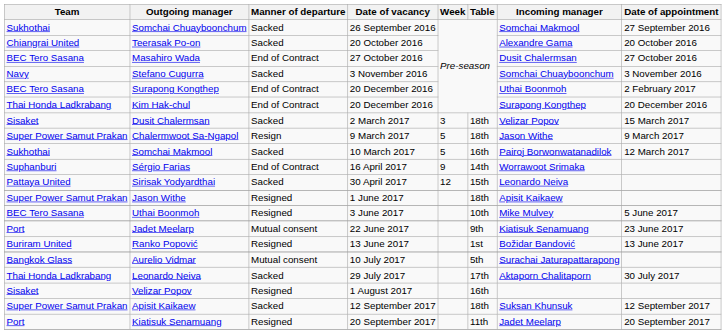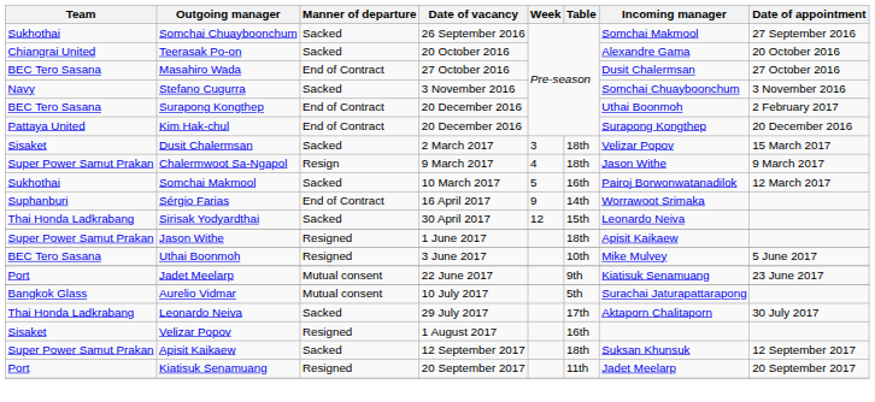 <table class="wikitable">
 <tr>
 <th>Team</th>
 <th>Outgoing manager</th>
 <th>Manner of departure</th>
 <th>Date of vacancy</th>
 <th>Week</th>
 <th>Table</th>
 <th>Incoming manager</th>
 <th>Date of appointment</th>
 </tr>
 <tr>
 <td><a href='#'>Sukhothai</a></td>
 <td> <a href='#'>Somchai Chuayboonchum</a></td>
 <td>Sacked</td>
 <td>26 September 2016</td>
 <td rowspan=6 colspan=2><em>Pre-season</em></td>
 <td> <a href='#'>Somchai Makmool</a></td>
 <td>27 September 2016</td>
 </tr>
 <tr>
 <td><a href='#'>Chiangrai United</a></td>
 <td> <a href='#'>Teerasak Po-on</a></td>
 <td>Sacked</td>
 <td>20 October 2016</td>
 <td> <a href='#'>Alexandre Gama</a></td>
 <td>20 October 2016</td>
 </tr>
 <tr>
 <td><a href='#'>BEC Tero Sasana</a></td>
 <td> <a href='#'>Masahiro Wada</a></td>
 <td>End of Contract</td>
 <td>27 October 2016</td>
 <td> <a href='#'>Dusit Chalermsan</a></td>
 <td>27 October 2016</td>
 </tr>
 <tr>
 <td><a href='#'>Navy</a></td>
 <td> <a href='#'>Stefano Cugurra</a></td>
 <td>Sacked</td>
 <td>3 November 2016</td>
 <td> <a href='#'>Somchai Chuayboonchum</a></td>
 <td>3 November 2016</td>
 </tr>
 <tr>
 <td><a href='#'>BEC Tero Sasana</a></td>
 <td> <a href='#'>Surapong Kongthep</a></td>
 <td>End of Contract</td>
 <td>20 December 2016</td>
 <td> <a href='#'>Uthai Boonmoh</a></td>
 <td>2 February 2017</td>
 </tr>
 <tr>
-<td><a href='#'>Thai Honda Ladkrabang</a></td>
+<td><a href='#'>Pattaya United</a></td>
 <td> <a href='#'>Kim Hak-chul</a></td>
 <td>End of Contract</td>
 <td>20 December 2016</td>
 <td> <a href='#'>Surapong Kongthep</a></td>
 <td>20 December 2016</td>
 </tr>
 <tr>
 <td><a href='#'>Sisaket</a></td>
 <td> <a href='#'>Dusit Chalermsan</a></td>
 <td>Sacked</td>
 <td>2 March 2017</td>
 <td>3</td>
 <td>18th</td>
 <td> <a href='#'>Velizar Popov</a></td>
 <td>15 March 2017</td>
 </tr>
 <tr>
 <td><a href='#'>Super Power Samut Prakan</a></td>
 <td> <a href='#'>Chalermwoot Sa-Ngapol</a></td>
 <td>Resign</td>
 <td>9 March 2017</td>
-<td>5</td>
+<td>4</td>
 <td>18th</td>
 <td> <a href='#'>Jason Withe</a></td>
 <td>9 March 2017 </td>
 </tr>
 <tr>
 <td><a href='#'>Sukhothai</a></td>
 <td> <a href='#'>Somchai Makmool</a></td>
 <td>Sacked</td>
 <td>10 March 2017</td>
 <td>5</td>
 <td>16th</td>
 <td> <a href='#'>Pairoj Borwonwatanadilok</a></td>
 <td>12 March 2017 </td>
 </tr>
 <tr>
 <td><a href='#'>Suphanburi</a></td>
 <td> <a href='#'>Sérgio Farias</a></td>
 <td>End of Contract</td>
 <td>16 April 2017</td>
 <td>9</td>
 <td>14th</td>
 <td> <a href='#'>Worrawoot Srimaka</a></td>
 <td></td>
 </tr>
 <tr>
-<td><a href='#'>Pattaya United</a></td>
+<td><a href='#'>Thai Honda Ladkrabang</a></td>
 <td> <a href='#'>Sirisak Yodyardthai</a></td>
 <td>Sacked</td>
 <td>30 April 2017</td>
 <td>12</td>
 <td>15th</td>
 <td> <a href='#'>Leonardo Neiva</a></td>
 <td></td>
 </tr>
 <tr>
 </tr>
 <tr>
 <td><a href='#'>Super Power Samut Prakan</a></td>
 <td> <a href='#'>Jason Withe</a></td>
 <td>Resigned </td>
 <td>1 June 2017</td>
 <td></td>
 <td>18th</td>
 <td> <a href='#'>Apisit Kaikaew</a></td>
 <td></td>
 </tr>
 <tr>
 </tr>
 <tr>
 <td><a href='#'>BEC Tero Sasana</a></td>
 <td> <a href='#'>Uthai Boonmoh</a></td>
 <td>Resigned</td>
 <td>3 June 2017</td>
 <td></td>
 <td>10th</td>
 <td> <a href='#'>Mike Mulvey</a></td>
 <td>5 June 2017</td>
 </tr>
 <tr>
 </tr>
 <tr>
 <td><a href='#'>Port</a></td>
 <td> <a href='#'>Jadet Meelarp</a></td>
 <td>Mutual consent</td>
 <td>22 June 2017</td>
 <td></td>
 <td>9th</td>
 <td> <a href='#'>Kiatisuk Senamuang</a></td>
 <td>23 June 2017</td>
-</tr>
-<tr>
-<td><a href='#'>Buriram United</a></td>
-<td> <a href='#'>Ranko Popović</a></td>
-<td>Resigned</td>
-<td>13 June 2017</td>
-<td></td>
-<td>1st</td>
-<td> <a href='#'>Božidar Bandović</a></td>
-<td>13 June 2017</td>
 </tr>
 <tr>
 </tr>
 <tr>
 <td><a href='#'>Bangkok Glass</a></td>
 <td> <a href='#'>Aurelio Vidmar</a></td>
 <td>Mutual consent</td>
 <td>10 July 2017</td>
 <td></td>
 <td>5th</td>
 <td> <a href='#'>Surachai Jaturapattarapong</a></td>
 <td></td>
 </tr>
 <tr>
 <td><a href='#'>Thai Honda Ladkrabang</a></td>
 <td> <a href='#'>Leonardo Neiva</a></td>
 <td>Sacked</td>
 <td>29 July 2017</td>
 <td></td>
 <td>17th</td>
 <td> <a href='#'>Aktaporn Chalitaporn</a></td>
 <td>30 July 2017</td>
 </tr>
 <tr>
 <td><a href='#'>Sisaket</a></td>
 <td> <a href='#'>Velizar Popov</a></td>
 <td>Resigned</td>
 <td>1 August 2017</td>
 <td></td>
 <td>16th</td>
 <td></td>
 <td></td>
 </tr>
 <tr>
 <td><a href='#'>Super Power Samut Prakan</a></td>
 <td> <a href='#'>Apisit Kaikaew</a></td>
 <td>Sacked</td>
 <td>12 September 2017</td>
 <td></td>
 <td>18th</td>
 <td> <a href='#'>Suksan Khunsuk</a></td>
 <td>12 September 2017</td>
 </tr>
 <tr>
 <td><a href='#'>Port</a></td>
 <td> <a href='#'>Kiatisuk Senamuang</a></td>
 <td>Resigned</td>
 <td>20 September 2017</td>
 <td></td>
 <td>11th</td>
 <td> <a href='#'>Jadet Meelarp</a></td>
 <td>20 September 2017</td>
 </tr>
 <tr>
 </tr>
 </table>
